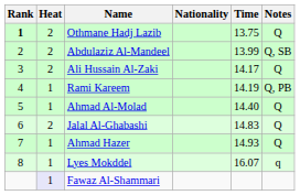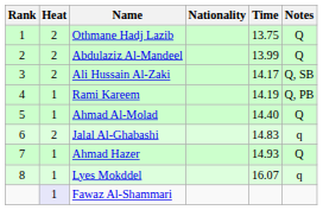 <table class="wikitable sortable" style="text-align:center;font-size:95%">
 <tr>
 <th>Rank</th>
 <th>Heat</th>
 <th>Name</th>
 <th>Nationality</th>
 <th>Time</th>
 <th>Notes</th>
 </tr>
 <tr bgcolor=ccffcc>
-<td><strong>1</strong></td>
+<td>1</td>
 <td>2</td>
 <td align=left><a href='#'>Othmane Hadj Lazib</a></td>
 <td align=left></td>
 <td>13.75</td>
 <td>Q</td>
 </tr>
 <tr bgcolor=ccffcc>
 <td>2</td>
 <td>2</td>
 <td align=left><a href='#'>Abdulaziz Al-Mandeel</a></td>
 <td align=left></td>
 <td>13.99</td>
-<td>Q, SB</td>
+<td>Q</td>
 </tr>
 <tr bgcolor=ccffcc>
 <td>3</td>
 <td>2</td>
 <td align=left><a href='#'>Ali Hussain Al-Zaki</a></td>
 <td align=left></td>
 <td>14.17</td>
-<td>Q</td>
+<td>Q, SB</td>
 </tr>
 <tr bgcolor=ccffcc>
 <td>4</td>
 <td>1</td>
 <td align=left><a href='#'>Rami Kareem</a></td>
 <td align=left></td>
 <td>14.19</td>
 <td>Q, PB</td>
 </tr>
 <tr bgcolor=ccffcc>
 <td>5</td>
 <td>1</td>
 <td align=left><a href='#'>Ahmad Al-Molad</a></td>
 <td align=left></td>
 <td>14.40</td>
 <td>Q</td>
 </tr>
 <tr bgcolor=ddffdd>
 <td>6</td>
 <td>2</td>
 <td align=left><a href='#'>Jalal Al-Ghabashi</a></td>
 <td align=left></td>
 <td>14.83</td>
-<td>Q</td>
+<td>q</td>
 </tr>
 <tr bgcolor=ccffcc>
 <td>7</td>
 <td>1</td>
 <td align=left><a href='#'>Ahmad Hazer</a></td>
 <td align=left></td>
 <td>14.93</td>
 <td>Q</td>
 </tr>
 <tr bgcolor=ddffdd>
 <td>8</td>
 <td>1</td>
 <td align=left><a href='#'>Lyes Mokddel</a></td>
 <td align=left></td>
 <td>16.07</td>
 <td>q</td>
 </tr>
 <tr>
 <td></td>
 <td style="background: lavender;">1</td>
 <td align=left><a href='#'>Fawaz Al-Shammari</a></td>
 <td align=left></td>
 <td></td>
 <td></td>
 </tr>
 </table>
